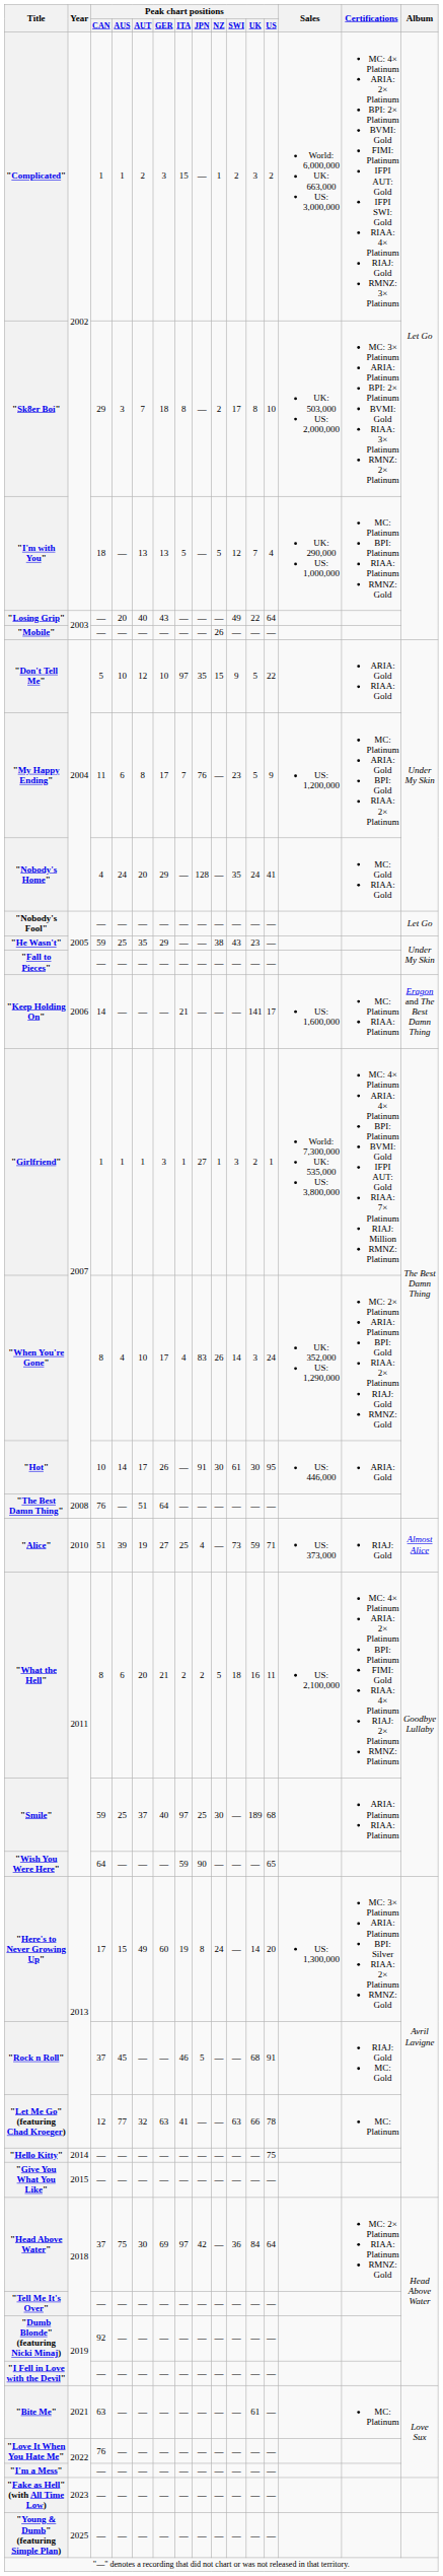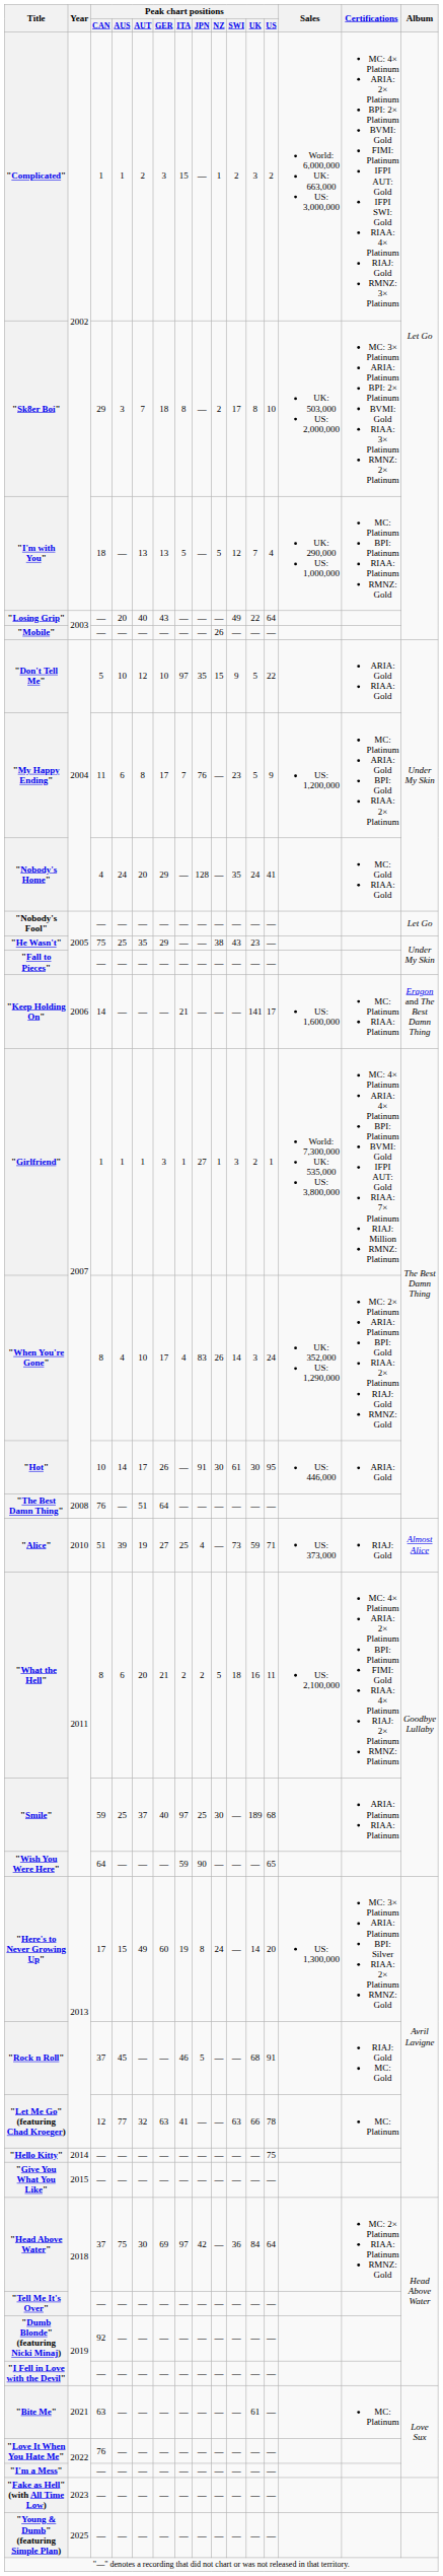 <table class="wikitable plainrowheaders" style="text-align:center;">
 <tr>
 <th scope="col" rowspan="2" style="width:16em;">Title</th>
 <th scope="col" rowspan="2">Year</th>
 <th scope="col" colspan="10">Peak chart positions</th>
 <th scope="col" rowspan="2">Sales</th>
 <th scope="col" rowspan="2" style="width:13em;"><a href='#'>Certifications</a></th>
 <th scope="col" rowspan="2">Album</th>
 </tr>
 <tr>
 <th scope="col" style="width:2.5em; font-size:90%;"><a href='#'>CAN</a><br></th>
 <th scope="col" style="width:2.5em;font-size:90%;"><a href='#'>AUS</a><br></th>
 <th scope="col" style="width:2.5em;font-size:90%;"><a href='#'>AUT</a><br></th>
 <th scope="col" style="width:2.5em;font-size:90%;"><a href='#'>GER</a><br></th>
 <th scope="col" style="width:2.5em;font-size:90%;"><a href='#'>ITA</a><br></th>
 <th scope="col" style="width:2.5em;font-size:90%;"><a href='#'>JPN</a><br></th>
 <th scope="col" style="width:2.5em;font-size:90%;"><a href='#'>NZ</a><br></th>
 <th scope="col" style="width:2.5em;font-size:90%;"><a href='#'>SWI</a><br></th>
 <th scope="col" style="width:2.5em;font-size:90%;"><a href='#'>UK</a><br></th>
 <th scope="col" style="width:2.5em;font-size:90%;"><a href='#'>US</a><br></th>
 </tr>
 <tr>
 <th scope="row">"<a href='#'>Complicated</a>"</th>
 <td rowspan="3">2002</td>
 <td>1</td>
 <td>1</td>
 <td>2</td>
 <td>3</td>
 <td>15</td>
 <td>—</td>
 <td>1</td>
 <td>2</td>
 <td>3</td>
 <td>2</td>
 <td><br><ul><li>World: 6,000,000</li><li>UK: 663,000</li><li>US: 3,000,000</li></ul></td>
 <td><br><ul><li>MC: 4× Platinum</li><li>ARIA: 2× Platinum</li><li>BPI: 2× Platinum</li><li>BVMI: Gold</li><li>FIMI: Platinum</li><li>IFPI AUT: Gold</li><li>IFPI SWI: Gold</li><li>RIAA: 4× Platinum</li><li>RIAJ: Gold</li><li>RMNZ: 3× Platinum</li></ul></td>
 <td rowspan="5"><em>Let Go</em></td>
 </tr>
 <tr>
 <th scope="row">"<a href='#'>Sk8er Boi</a>"</th>
 <td>29</td>
 <td>3</td>
 <td>7</td>
 <td>18</td>
 <td>8</td>
 <td>—</td>
 <td>2</td>
 <td>17</td>
 <td>8</td>
 <td>10</td>
 <td><br><ul><li>UK: 503,000</li><li>US: 2,000,000</li></ul></td>
 <td><br><ul><li>MC: 3× Platinum</li><li>ARIA: Platinum</li><li>BPI: 2× Platinum</li><li>BVMI: Gold</li><li>RIAA: 3× Platinum</li><li>RMNZ: 2× Platinum</li></ul></td>
 </tr>
 <tr>
 <th scope="row">"<a href='#'>I'm with You</a>"</th>
 <td>18</td>
 <td>—</td>
 <td>13</td>
 <td>13</td>
 <td>5</td>
 <td>—</td>
 <td>5</td>
 <td>12</td>
 <td>7</td>
 <td>4</td>
 <td><br><ul><li>UK: 290,000</li><li>US: 1,000,000</li></ul></td>
 <td><br><ul><li>MC: Platinum</li><li>BPI: Platinum</li><li>RIAA: Platinum</li><li>RMNZ: Gold</li></ul></td>
 </tr>
 <tr>
 <th scope="row">"<a href='#'>Losing Grip</a>"</th>
 <td rowspan="2">2003</td>
 <td>—</td>
 <td>20</td>
 <td>40</td>
 <td>43</td>
 <td>—</td>
 <td>—</td>
 <td>—</td>
 <td>49</td>
 <td>22</td>
 <td>64</td>
 <td></td>
 <td></td>
 </tr>
 <tr>
 <th scope="row">"<a href='#'>Mobile</a>"</th>
 <td>—</td>
 <td>—</td>
 <td>—</td>
 <td>—</td>
 <td>—</td>
 <td>—</td>
 <td>26</td>
 <td>—</td>
 <td>—</td>
 <td>—</td>
 <td></td>
 <td></td>
 </tr>
 <tr>
 <th scope="row">"<a href='#'>Don't Tell Me</a>"</th>
 <td rowspan="3">2004</td>
 <td>5</td>
 <td>10</td>
 <td>12</td>
 <td>10</td>
 <td>97</td>
 <td>35</td>
 <td>15</td>
 <td>9</td>
 <td>5</td>
 <td>22</td>
 <td></td>
 <td><br><ul><li>ARIA: Gold</li><li>RIAA: Gold</li></ul></td>
 <td rowspan="3"><em>Under My Skin</em></td>
 </tr>
 <tr>
 <th scope="row">"<a href='#'>My Happy Ending</a>"</th>
 <td>11</td>
 <td>6</td>
 <td>8</td>
 <td>17</td>
 <td>7</td>
 <td>76</td>
 <td>—</td>
 <td>23</td>
 <td>5</td>
 <td>9</td>
 <td><br><ul><li>US: 1,200,000</li></ul></td>
 <td><br><ul><li>MC: Platinum</li><li>ARIA: Gold</li><li>BPI: Gold</li><li>RIAA: 2× Platinum</li></ul></td>
 </tr>
 <tr>
 <th scope="row">"<a href='#'>Nobody's Home</a>"</th>
 <td>4</td>
 <td>24</td>
 <td>20</td>
 <td>29</td>
 <td>—</td>
 <td>128</td>
 <td>—</td>
 <td>35</td>
 <td>24</td>
 <td>41</td>
 <td></td>
 <td><br><ul><li>MC: Gold</li><li>RIAA: Gold</li></ul></td>
 </tr>
 <tr>
 <th scope="row">"Nobody's Fool"</th>
 <td rowspan="3">2005</td>
 <td>—</td>
 <td>—</td>
 <td>—</td>
 <td>—</td>
 <td>—</td>
 <td>—</td>
 <td>—</td>
 <td>—</td>
 <td>—</td>
 <td>—</td>
 <td></td>
 <td></td>
 <td><em>Let Go</em></td>
 </tr>
 <tr>
 <th scope="row">"<a href='#'>He Wasn't</a>"</th>
-<td>59</td>
+<td>75</td>
 <td>25</td>
 <td>35</td>
 <td>29</td>
 <td>—</td>
 <td>—</td>
 <td>38</td>
 <td>43</td>
 <td>23</td>
 <td>—</td>
 <td></td>
 <td></td>
 <td rowspan="2"><em>Under My Skin</em></td>
 </tr>
 <tr>
 <th scope="row">"<a href='#'>Fall to Pieces</a>"</th>
 <td>—</td>
 <td>—</td>
 <td>—</td>
 <td>—</td>
 <td>—</td>
 <td>—</td>
 <td>—</td>
 <td>—</td>
 <td>—</td>
 <td>—</td>
 <td></td>
 <td></td>
 </tr>
 <tr>
 <th scope="row">"<a href='#'>Keep Holding On</a>"</th>
 <td>2006</td>
 <td>14</td>
 <td>—</td>
 <td>—</td>
 <td>—</td>
 <td>21</td>
 <td>—</td>
 <td>—</td>
 <td>—</td>
 <td>141</td>
 <td>17</td>
 <td><br><ul><li>US: 1,600,000</li></ul></td>
 <td><br><ul><li>MC: Platinum</li><li>RIAA: Platinum</li></ul></td>
 <td><em><a href='#'>Eragon</a></em> and <em>The Best Damn Thing</em></td>
 </tr>
 <tr>
 <th scope="row">"<a href='#'>Girlfriend</a>"</th>
 <td rowspan="3">2007</td>
 <td>1</td>
 <td>1</td>
 <td>1</td>
 <td>3</td>
 <td>1</td>
 <td>27</td>
 <td>1</td>
 <td>3</td>
 <td>2</td>
 <td>1</td>
 <td><br><ul><li>World: 7,300,000</li><li>UK: 535,000</li><li>US: 3,800,000</li></ul></td>
 <td><br><ul><li>MC: 4× Platinum</li><li>ARIA: 4× Platinum</li><li>BPI: Platinum</li><li>BVMI: Gold</li><li>IFPI AUT: Gold</li><li>RIAA: 7× Platinum</li><li>RIAJ: Million</li><li>RMNZ: Platinum</li></ul></td>
 <td rowspan="4"><em>The Best Damn Thing</em></td>
 </tr>
 <tr>
 <th scope="row">"<a href='#'>When You're Gone</a>"</th>
 <td>8</td>
 <td>4</td>
 <td>10</td>
 <td>17</td>
 <td>4</td>
 <td>83</td>
 <td>26</td>
 <td>14</td>
 <td>3</td>
 <td>24</td>
 <td><br><ul><li>UK: 352,000</li><li>US: 1,290,000</li></ul></td>
 <td><br><ul><li>MC: 2× Platinum</li><li>ARIA: Platinum</li><li>BPI: Gold</li><li>RIAA: 2× Platinum</li><li>RIAJ: Gold</li><li>RMNZ: Gold</li></ul></td>
 </tr>
 <tr>
 <th scope="row">"<a href='#'>Hot</a>"</th>
 <td>10</td>
 <td>14</td>
 <td>17</td>
 <td>26</td>
 <td>—</td>
 <td>91</td>
 <td>30</td>
 <td>61</td>
 <td>30</td>
 <td>95</td>
 <td><br><ul><li>US: 446,000</li></ul></td>
 <td><br><ul><li>ARIA: Gold</li></ul></td>
 </tr>
 <tr>
 <th scope="row">"<a href='#'>The Best Damn Thing</a>"</th>
 <td>2008</td>
 <td>76</td>
 <td>—</td>
 <td>51</td>
 <td>64</td>
 <td>—</td>
 <td>—</td>
 <td>—</td>
 <td>—</td>
 <td>—</td>
 <td>—</td>
 <td></td>
 <td></td>
 </tr>
 <tr>
 <th scope="row">"<a href='#'>Alice</a>"</th>
 <td>2010</td>
 <td>51</td>
 <td>39</td>
 <td>19</td>
 <td>27</td>
 <td>25</td>
 <td>4</td>
 <td>—</td>
 <td>73</td>
 <td>59</td>
 <td>71</td>
 <td><br><ul><li>US: 373,000</li></ul></td>
 <td><br><ul><li>RIAJ: Gold</li></ul></td>
 <td><em><a href='#'>Almost Alice</a></em></td>
 </tr>
 <tr>
 <th scope="row">"<a href='#'>What the Hell</a>"</th>
 <td rowspan="3">2011</td>
 <td>8</td>
 <td>6</td>
 <td>20</td>
 <td>21</td>
 <td>2</td>
 <td>2</td>
 <td>5</td>
 <td>18</td>
 <td>16</td>
 <td>11</td>
 <td><br><ul><li>US: 2,100,000</li></ul></td>
 <td><br><ul><li>MC: 4× Platinum</li><li>ARIA: 2× Platinum</li><li>BPI: Platinum</li><li>FIMI: Gold</li><li>RIAA: 4× Platinum</li><li>RIAJ: 2× Platinum</li><li>RMNZ: Platinum</li></ul></td>
 <td rowspan="3"><em>Goodbye Lullaby</em></td>
 </tr>
 <tr>
 <th scope="row">"<a href='#'>Smile</a>"</th>
 <td>59</td>
 <td>25</td>
 <td>37</td>
 <td>40</td>
 <td>97</td>
 <td>25</td>
 <td>30</td>
 <td>—</td>
 <td>189</td>
 <td>68</td>
 <td></td>
 <td><br><ul><li>ARIA: Platinum</li><li>RIAA: Platinum</li></ul></td>
 </tr>
 <tr>
 <th scope="row">"<a href='#'>Wish You Were Here</a>"</th>
 <td>64</td>
 <td>—</td>
 <td>—</td>
 <td>—</td>
 <td>59</td>
 <td>90</td>
 <td>—</td>
 <td>—</td>
 <td>—</td>
 <td>65</td>
 <td></td>
 <td></td>
 </tr>
 <tr>
 <th scope="row">"<a href='#'>Here's to Never Growing Up</a>"</th>
 <td rowspan="3">2013</td>
 <td>17</td>
 <td>15</td>
 <td>49</td>
 <td>60</td>
 <td>19</td>
 <td>8</td>
 <td>24</td>
 <td>—</td>
 <td>14</td>
 <td>20</td>
 <td><br><ul><li>US: 1,300,000</li></ul></td>
 <td><br><ul><li>MC: 3× Platinum</li><li>ARIA: Platinum</li><li>BPI: Silver</li><li>RIAA: 2× Platinum</li><li>RMNZ: Gold</li></ul></td>
 <td rowspan="5"><em>Avril Lavigne</em></td>
 </tr>
 <tr>
 <th scope="row">"<a href='#'>Rock n Roll</a>"</th>
 <td>37</td>
 <td>45</td>
 <td>—</td>
 <td>—</td>
 <td>46</td>
 <td>5</td>
 <td>—</td>
 <td>—</td>
 <td>68</td>
 <td>91</td>
 <td></td>
 <td><br><ul><li>RIAJ: Gold</li><li>MC: Gold</li></ul></td>
 </tr>
 <tr>
 <th scope="row">"<a href='#'>Let Me Go</a>"<br><span>(featuring <a href='#'>Chad Kroeger</a>)</span></th>
 <td>12</td>
 <td>77</td>
 <td>32</td>
 <td>63</td>
 <td>41</td>
 <td>—</td>
 <td>—</td>
 <td>63</td>
 <td>66</td>
 <td>78</td>
 <td></td>
 <td><br><ul><li>MC: Platinum</li></ul></td>
 </tr>
 <tr>
 <th scope="row">"<a href='#'>Hello Kitty</a>"</th>
 <td>2014</td>
 <td>—</td>
 <td>—</td>
 <td>—</td>
 <td>—</td>
 <td>—</td>
 <td>—</td>
 <td>—</td>
 <td>—</td>
 <td>—</td>
 <td>75</td>
 <td></td>
 <td></td>
 </tr>
 <tr>
 <th scope="row">"<a href='#'>Give You What You Like</a>"</th>
 <td>2015</td>
 <td>—</td>
 <td>—</td>
 <td>—</td>
 <td>—</td>
 <td>—</td>
 <td>—</td>
 <td>—</td>
 <td>—</td>
 <td>—</td>
 <td>—</td>
 <td></td>
 <td></td>
 </tr>
 <tr>
 <th scope="row">"<a href='#'>Head Above Water</a>"</th>
 <td rowspan="2">2018</td>
 <td>37</td>
 <td>75</td>
 <td>30</td>
 <td>69</td>
 <td>97</td>
 <td>42</td>
 <td>—</td>
 <td>36</td>
 <td>84</td>
 <td>64</td>
 <td></td>
 <td><br><ul><li>MC: 2× Platinum</li><li>RIAA: Platinum</li><li>RMNZ: Gold</li></ul></td>
 <td rowspan="4"><em>Head Above Water</em></td>
 </tr>
 <tr>
 <th scope="row">"<a href='#'>Tell Me It's Over</a>"</th>
 <td>—</td>
 <td>—</td>
 <td>—</td>
 <td>—</td>
 <td>—</td>
 <td>—</td>
 <td>—</td>
 <td>—</td>
 <td>—</td>
 <td>—</td>
 <td></td>
 <td></td>
 </tr>
 <tr>
 <th scope="row">"<a href='#'>Dumb Blonde</a>"<br><span>(featuring <a href='#'>Nicki Minaj</a>)</span></th>
 <td rowspan="2">2019</td>
 <td>92</td>
 <td>—</td>
 <td>—</td>
 <td>—</td>
 <td>—</td>
 <td>—</td>
 <td>—</td>
 <td>—</td>
 <td>—</td>
 <td>—</td>
 <td></td>
 <td></td>
 </tr>
 <tr>
 <th scope="row">"<a href='#'>I Fell in Love with the Devil</a>"</th>
 <td>—</td>
 <td>—</td>
 <td>—</td>
 <td>—</td>
 <td>—</td>
 <td>—</td>
 <td>—</td>
 <td>—</td>
 <td>—</td>
 <td>—</td>
 <td></td>
 <td></td>
 </tr>
 <tr>
 <th scope="row">"<a href='#'>Bite Me</a>"</th>
 <td>2021</td>
 <td>63</td>
 <td>—</td>
 <td>—</td>
 <td>—</td>
 <td>—</td>
 <td>—</td>
 <td>—</td>
 <td>—</td>
 <td>61</td>
 <td>—</td>
 <td></td>
 <td><br><ul><li>MC: Platinum</li></ul></td>
 <td rowspan="3"><em>Love Sux</em></td>
 </tr>
 <tr>
 <th scope="row">"<a href='#'>Love It When You Hate Me</a>"<br></th>
 <td rowspan="2">2022</td>
 <td>76</td>
 <td>—</td>
 <td>—</td>
 <td>—</td>
 <td>—</td>
 <td>—</td>
 <td>—</td>
 <td>—</td>
 <td>—</td>
 <td>—</td>
 <td></td>
 <td></td>
 </tr>
 <tr>
 <th scope="row">"<a href='#'>I'm a Mess</a>"<br></th>
 <td>—</td>
 <td>—</td>
 <td>—</td>
 <td>—</td>
 <td>—</td>
 <td>—</td>
 <td>—</td>
 <td>—</td>
 <td>—</td>
 <td>—</td>
 <td></td>
 <td></td>
 </tr>
 <tr>
 <th scope="row">"<a href='#'>Fake as Hell</a>"<br><span>(with <a href='#'>All Time Low</a>)</span></th>
 <td>2023</td>
 <td>—</td>
 <td>—</td>
 <td>—</td>
 <td>—</td>
 <td>—</td>
 <td>—</td>
 <td>—</td>
 <td>—</td>
 <td>—</td>
 <td>—</td>
 <td></td>
 <td></td>
 <td></td>
 </tr>
 <tr>
 <th scope="row">"<a href='#'>Young & Dumb</a>"<br><span>(featuring <a href='#'>Simple Plan</a>)</span></th>
 <td>2025</td>
 <td>—</td>
 <td>—</td>
 <td>—</td>
 <td>—</td>
 <td>—</td>
 <td>—</td>
 <td>—</td>
 <td>—</td>
 <td>—</td>
 <td>—</td>
 <td></td>
 <td></td>
 <td></td>
 </tr>
 <tr>
 <td colspan="15" style="font-size:90%">"—" denotes a recording that did not chart or was not released in that territory.</td>
 </tr>
 </table>
